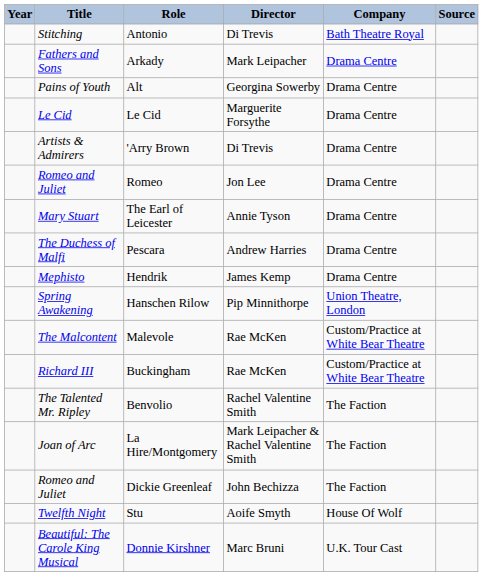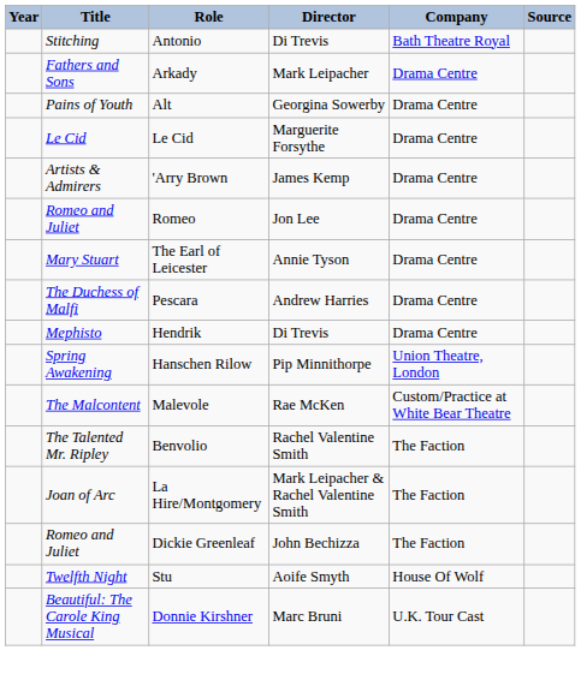 <table class="wikitable sortable plainrowheaders" style="width=100%;  font-size: 100%;">
 <tr>
 <th style="background:#b0c4de;">Year</th>
 <th style="background:#b0c4de;">Title</th>
 <th style="background:#b0c4de;">Role</th>
 <th style="background:#b0c4de;">Director</th>
 <th style="background:#b0c4de;">Company</th>
 <th style="background:#b0c4de;" class="unsortable">Source</th>
 </tr>
 <tr>
 <td></td>
 <td><em>Stitching</em></td>
 <td>Antonio</td>
 <td>Di Trevis</td>
 <td><a href='#'>Bath Theatre Royal</a></td>
 <td></td>
 </tr>
 <tr>
 <td></td>
 <td><em><a href='#'>Fathers and Sons</a></em></td>
 <td>Arkady</td>
 <td>Mark Leipacher</td>
 <td><a href='#'>Drama Centre</a></td>
 <td></td>
 </tr>
 <tr>
 <td></td>
 <td><em>Pains of Youth</em></td>
 <td>Alt</td>
 <td>Georgina Sowerby</td>
 <td>Drama Centre</td>
 <td></td>
 </tr>
 <tr>
 <td></td>
 <td><em><a href='#'>Le Cid</a></em></td>
 <td>Le Cid</td>
 <td>Marguerite Forsythe</td>
 <td>Drama Centre</td>
 <td></td>
 </tr>
 <tr>
 <td></td>
 <td><em>Artists & Admirers</em></td>
 <td>'Arry Brown</td>
-<td>Di Trevis</td>
+<td>James Kemp</td>
 <td>Drama Centre</td>
 <td></td>
 </tr>
 <tr>
 <td></td>
 <td><em><a href='#'>Romeo and Juliet</a></em></td>
 <td>Romeo</td>
 <td>Jon Lee</td>
 <td>Drama Centre</td>
 <td></td>
 </tr>
 <tr>
 <td></td>
 <td><em><a href='#'>Mary Stuart</a></em></td>
 <td>The Earl of Leicester</td>
 <td>Annie Tyson</td>
 <td>Drama Centre</td>
 <td></td>
 </tr>
 <tr>
 <td></td>
 <td><em><a href='#'>The Duchess of Malfi</a></em></td>
 <td>Pescara</td>
 <td>Andrew Harries</td>
 <td>Drama Centre</td>
 <td></td>
 </tr>
 <tr>
 <td></td>
 <td><em><a href='#'>Mephisto</a></em></td>
 <td>Hendrik</td>
-<td>James Kemp</td>
+<td>Di Trevis</td>
 <td>Drama Centre</td>
 <td></td>
 </tr>
 <tr>
 <td></td>
 <td><em><a href='#'>Spring Awakening</a></em></td>
 <td>Hanschen Rilow</td>
 <td>Pip Minnithorpe</td>
 <td><a href='#'>Union Theatre, London</a></td>
 <td></td>
 </tr>
 <tr>
 <td></td>
 <td><em><a href='#'>The Malcontent</a></em></td>
 <td>Malevole</td>
-<td>Rae McKen</td>
-<td>Custom/Practice at <a href='#'>White Bear Theatre</a></td>
-<td></td>
-</tr>
-<tr>
-<td></td>
-<td><em><a href='#'>Richard III</a></em></td>
-<td>Buckingham</td>
 <td>Rae McKen</td>
 <td>Custom/Practice at <a href='#'>White Bear Theatre</a></td>
 <td></td>
 </tr>
 <tr>
 <td></td>
 <td><em>The Talented Mr. Ripley</em></td>
 <td>Benvolio</td>
 <td>Rachel Valentine Smith</td>
 <td>The Faction</td>
 <td></td>
 </tr>
 <tr>
 <td></td>
 <td><em>Joan of Arc</em></td>
 <td>La Hire/Montgomery</td>
 <td>Mark Leipacher & Rachel Valentine Smith</td>
 <td>The Faction</td>
 <td></td>
 </tr>
 <tr>
 <td></td>
 <td><em>Romeo and Juliet</em></td>
 <td>Dickie Greenleaf</td>
 <td>John Bechizza</td>
 <td>The Faction</td>
 <td></td>
 </tr>
 <tr>
 <td></td>
 <td><em><a href='#'>Twelfth Night</a></em></td>
 <td>Stu</td>
 <td>Aoife Smyth</td>
 <td>House Of Wolf</td>
 <td></td>
 </tr>
 <tr>
 <td></td>
 <td><em><a href='#'>Beautiful: The Carole King Musical</a></em></td>
 <td><a href='#'>Donnie Kirshner</a></td>
 <td>Marc Bruni</td>
 <td>U.K. Tour Cast</td>
 <td></td>
 </tr>
 </table>
